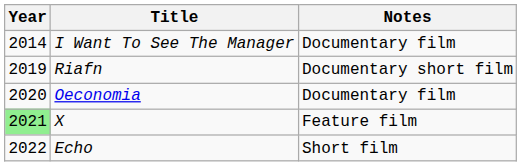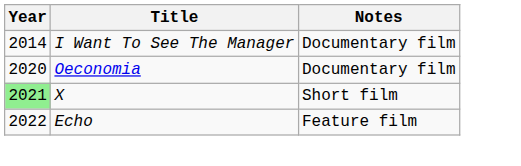 <table class="wikitable">
 <tr>
 <th>Year</th>
 <th>Title</th>
 <th>Notes</th>
 </tr>
 <tr>
 <td>2014</td>
 <td><em>I Want To See The Manager</em></td>
 <td>Documentary film</td>
 </tr>
 <tr>
-<td>2019</td>
-<td><em>Riafn</em></td>
-<td>Documentary short film</td>
-</tr>
-<tr>
 <td>2020</td>
 <td><em><a href='#'>Oeconomia</a></em></td>
 <td>Documentary film</td>
 </tr>
 <tr>
 <td style="background: lightgreen;">2021</td>
 <td><em>X</em></td>
-<td>Feature film</td>
+<td>Short film</td>
 </tr>
 <tr>
 <td>2022</td>
 <td><em>Echo</em></td>
-<td>Short film</td>
+<td>Feature film</td>
 </tr>
 </table>
